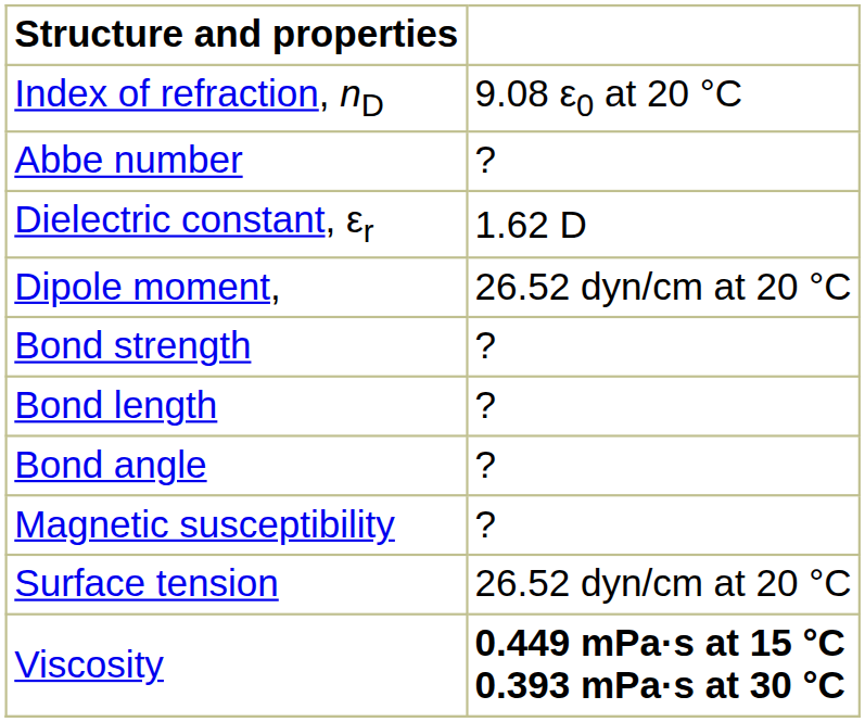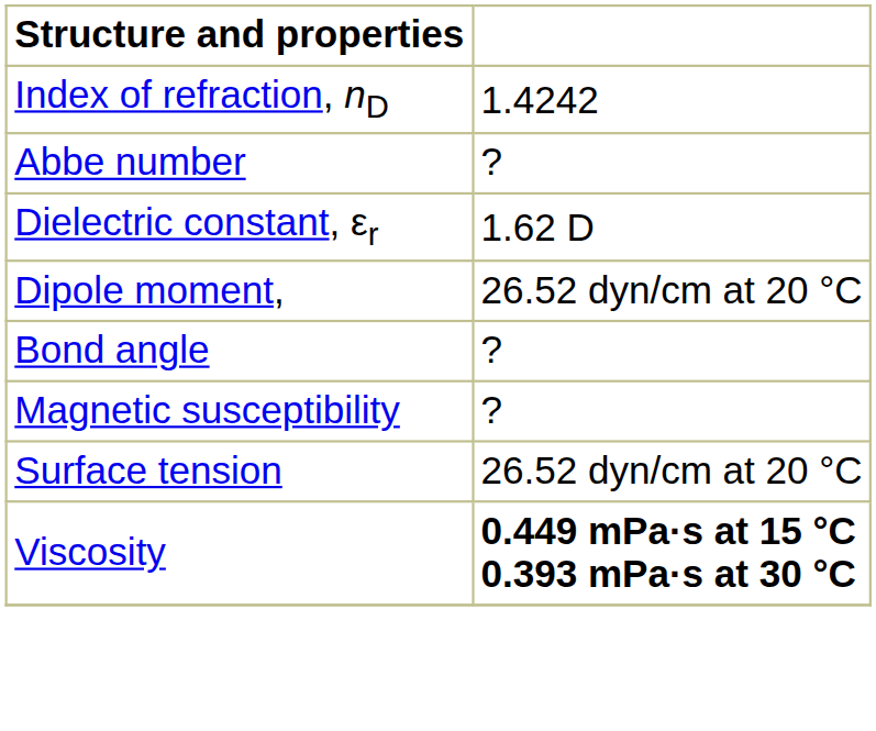 <table border="1" cellspacing="0" cellpadding="3" style="margin: 0 0 0 0.5em; background: #FFFFFF; border-collapse: collapse; border-color: #C0C090;">
 <tr>
 <th>Structure and properties</th>
 </tr>
 <tr>
 <td><a href='#'>Index of refraction</a>, <em>n</em><sub>D</sub></td>
-<td>9.08 ε<sub>0</sub> at 20 °C </td>
+<td>1.4242 </td>
 </tr>
 <tr>
 <td><a href='#'>Abbe number</a></td>
 <td>? </td>
 </tr>
 <tr>
 <td><a href='#'>Dielectric constant</a>, ε<sub>r</sub></td>
 <td>1.62 D </td>
 </tr>
 <tr>
 <td><a href='#'>Dipole moment</a>,</td>
 <td>26.52 dyn/cm at 20 °C</td>
-</tr>
-<tr>
-<td><a href='#'>Bond strength</a></td>
-<td>? </td>
-</tr>
-<tr>
-<td><a href='#'>Bond length</a></td>
-<td>? </td>
 </tr>
 <tr>
 <td><a href='#'>Bond angle</a></td>
 <td>? </td>
 </tr>
 <tr>
 <td><a href='#'>Magnetic susceptibility</a></td>
 <td>? </td>
 </tr>
 <tr>
 <td><a href='#'>Surface tension</a></td>
 <td>26.52 dyn/cm at 20 °C</td>
 </tr>
 <tr>
 <td><a href='#'>Viscosity</a></td>
 <td><strong>0.449 mPa·s at 15 °C<br>0.393 mPa·s at 30 °C</strong></td>
 </tr>
 <tr>
 </tr>
 </table>
